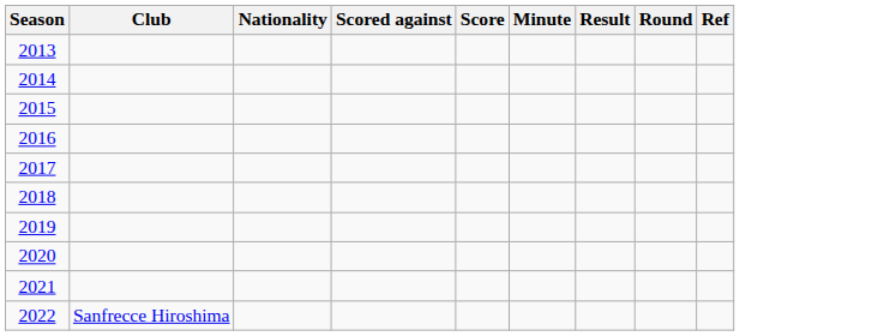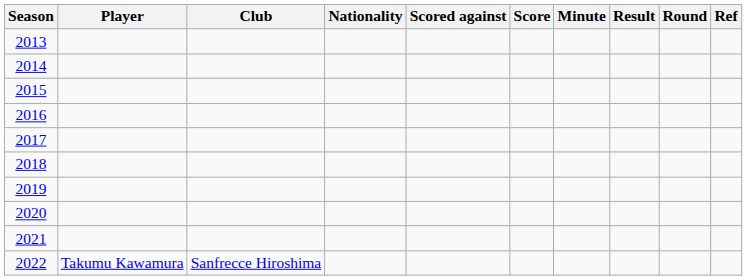 <table class="wikitable">
 <tr>
 <th>Season</th>
+<th>Player</th>
 <th>Club</th>
 <th>Nationality</th>
 <th>Scored against</th>
 <th>Score</th>
 <th>Minute</th>
 <th>Result</th>
 <th>Round</th>
 <th>Ref</th>
 </tr>
 <tr>
 <td align=Center><a href='#'>2013</a></td>
 <td align=left></td>
 <td align=left></td>
 <td align=left></td>
+<td align=left></td>
 <td align=center></td>
 <td align=center></td>
 <td align=center></td>
 <td align=left></td>
 <td></td>
 </tr>
 <tr>
 <td align=Center><a href='#'>2014</a></td>
+<td align=left></td>
 <td align=left></td>
 <td align=left></td>
 <td align=left></td>
 <td align=center></td>
 <td align=center></td>
 <td align=center></td>
 <td align=left></td>
 <td></td>
 </tr>
 <tr>
 <td align=Center><a href='#'>2015</a></td>
 <td align=left></td>
 <td align=left></td>
 <td align=left></td>
+<td align=left></td>
 <td align=center></td>
 <td align=center></td>
 <td align=center></td>
 <td align=left></td>
 <td></td>
 </tr>
 <tr>
 <td align=Center><a href='#'>2016</a></td>
+<td align=left></td>
 <td align=left></td>
 <td align=left></td>
 <td align=left></td>
 <td align=center></td>
 <td align=center></td>
 <td align=center></td>
 <td align=left></td>
 <td></td>
 </tr>
 <tr>
 <td align=Center><a href='#'>2017</a></td>
 <td align=left></td>
 <td align=left></td>
 <td align=left></td>
+<td align=left></td>
 <td align=center></td>
 <td align=center></td>
 <td align=center></td>
 <td align=left></td>
 <td></td>
 </tr>
 <tr>
 <td align=Center><a href='#'>2018</a></td>
+<td align=left></td>
 <td align=left></td>
 <td align=left></td>
 <td align=left></td>
 <td align=center></td>
 <td align=center></td>
 <td align=center></td>
 <td align=left></td>
 <td></td>
 </tr>
 <tr>
 <td align=Center><a href='#'>2019</a></td>
 <td align=left></td>
 <td align=left></td>
 <td align=left></td>
+<td align=left></td>
 <td align=center></td>
 <td align=center></td>
 <td align=center></td>
 <td align=left></td>
 <td></td>
 </tr>
 <tr>
 <td align=Center><a href='#'>2020</a></td>
+<td align=left></td>
 <td align=left></td>
 <td align=left></td>
 <td align=left></td>
 <td align=center></td>
 <td align=center></td>
 <td align=center></td>
 <td align=left></td>
 <td></td>
 </tr>
 <tr>
 <td align=Center><a href='#'>2021</a></td>
 <td align=left></td>
 <td align=left></td>
 <td align=left></td>
+<td align=left></td>
 <td align=center></td>
 <td align=center></td>
 <td align=center></td>
 <td align=left></td>
 <td></td>
 </tr>
 <tr>
 <td align=Center><a href='#'>2022</a></td>
+<td align=left> <a href='#'>Takumu Kawamura</a></td>
 <td align=left><a href='#'>Sanfrecce Hiroshima</a></td>
 <td align=left></td>
 <td align=left></td>
 <td align=center></td>
 <td align=center></td>
 <td align=center></td>
 <td align=left></td>
 <td></td>
 </tr>
 </table>
